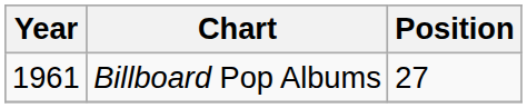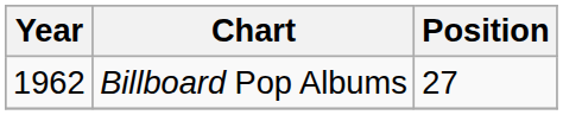 <table class="wikitable">
 <tr>
 <th>Year</th>
 <th>Chart</th>
 <th>Position</th>
 </tr>
 <tr>
-<td>1961</td>
+<td>1962</td>
 <td><em>Billboard</em> Pop Albums</td>
 <td>27</td>
 </tr>
 <tr>
 </tr>
 </table>
